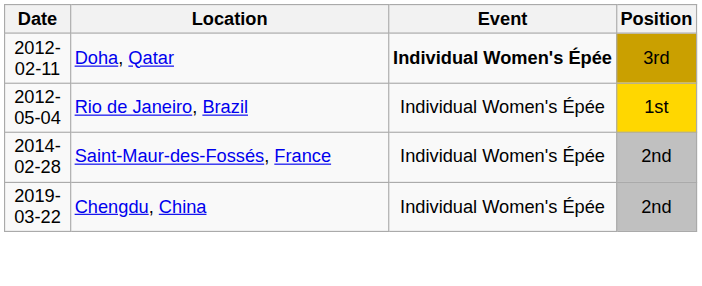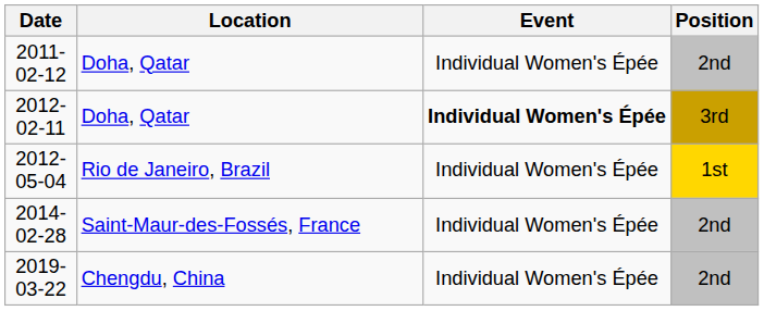 <table class="wikitable" style="text-align:center;">
 <tr>
 <th>Date</th>
 <th style="width:17em">Location</th>
 <th style="width:12em">Event</th>
 <th>Position</th>
+</tr>
+<tr>
+<td>2011-02-12</td>
+<td rowspan="1" align="left"> <a href='#'>Doha</a>, <a href='#'>Qatar</a></td>
+<td>Individual Women's Épée</td>
+<td bgcolor="silver">2nd</td>
 </tr>
 <tr>
 <td>2012-02-11</td>
 <td rowspan="1" align="left"> <a href='#'>Doha</a>, <a href='#'>Qatar</a></td>
 <td><strong>Individual Women's Épée</strong></td>
 <td bgcolor="caramel">3rd</td>
 </tr>
 <tr>
 <td>2012-05-04</td>
 <td rowspan="1" align="left"> <a href='#'>Rio de Janeiro</a>, <a href='#'>Brazil</a></td>
 <td>Individual Women's Épée</td>
 <td bgcolor="gold">1st</td>
 </tr>
 <tr>
 <td>2014-02-28</td>
 <td rowspan="1" align="left"> <a href='#'>Saint-Maur-des-Fossés</a>, <a href='#'>France</a></td>
 <td>Individual Women's Épée</td>
 <td bgcolor="silver">2nd</td>
 </tr>
 <tr>
 <td>2019-03-22</td>
 <td rowspan="1" align="left"> <a href='#'>Chengdu</a>, <a href='#'>China</a></td>
 <td>Individual Women's Épée</td>
 <td bgcolor="silver">2nd</td>
 </tr>
 </table>
